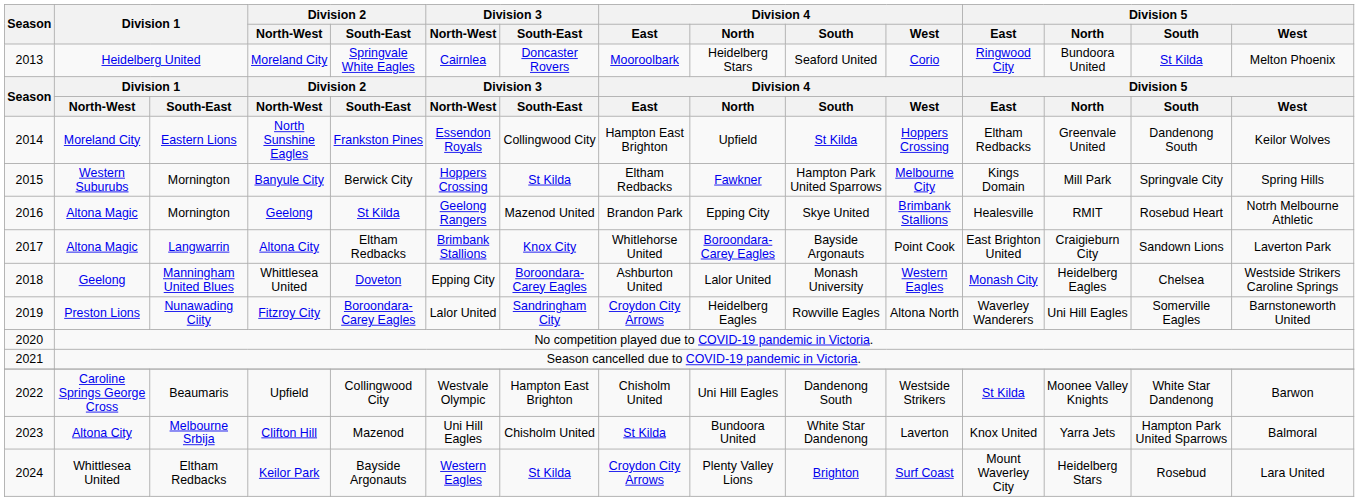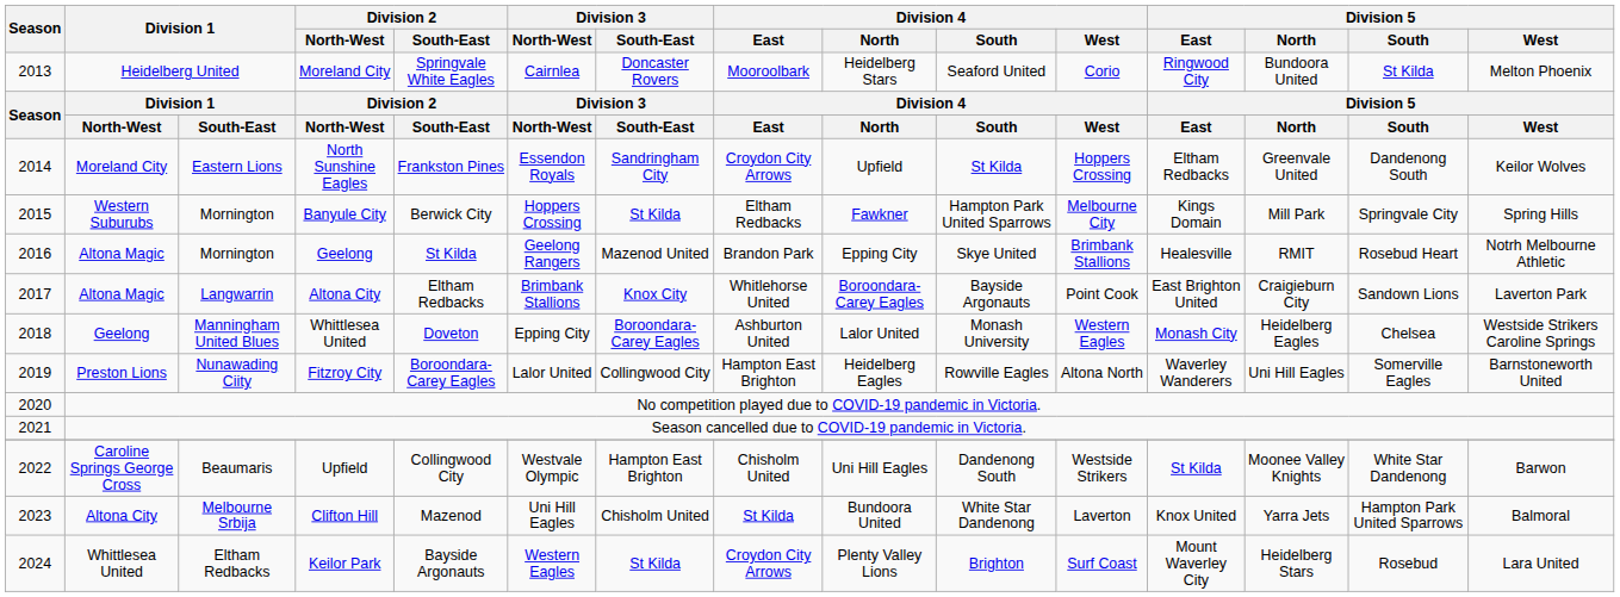 <table class="wikitable" style="text-align: center; font-size:90%">
 <tr>
 <th rowspan="2">Season</th>
 <th rowspan="2" colspan="2">Division 1</th>
 <th colspan="2">Division 2</th>
 <th colspan="2">Division 3</th>
 <th colspan="4">Division 4</th>
 <th colspan="5">Division 5</th>
 </tr>
 <tr>
 <th>North-West</th>
 <th>South-East</th>
 <th>North-West</th>
 <th>South-East</th>
 <th>East</th>
 <th>North</th>
 <th>South</th>
 <th>West</th>
 <th>East</th>
 <th>North</th>
 <th>South</th>
 <th>West</th>
 </tr>
 <tr>
 <td>2013</td>
 <td colspan="2"><a href='#'>Heidelberg United</a></td>
 <td><a href='#'>Moreland City</a></td>
 <td><a href='#'>Springvale White Eagles</a></td>
 <td><a href='#'>Cairnlea</a></td>
 <td><a href='#'>Doncaster Rovers</a></td>
 <td><a href='#'>Mooroolbark</a></td>
 <td>Heidelberg Stars</td>
 <td>Seaford United</td>
 <td><a href='#'>Corio</a></td>
 <td><a href='#'>Ringwood City</a></td>
 <td>Bundoora United</td>
 <td><a href='#'>St Kilda</a></td>
 <td>Melton Phoenix</td>
 </tr>
 <tr>
 <th rowspan="2">Season</th>
 <th colspan="2">Division 1</th>
 <th colspan="2">Division 2</th>
 <th colspan="2">Division 3</th>
 <th colspan="4">Division 4</th>
 <th colspan="5">Division 5</th>
 </tr>
 <tr>
 <th>North-West</th>
 <th>South-East</th>
 <th>North-West</th>
 <th>South-East</th>
 <th>North-West</th>
 <th>South-East</th>
 <th>East</th>
 <th>North</th>
 <th>South</th>
 <th>West</th>
 <th>East</th>
 <th>North</th>
 <th>South</th>
 <th>West</th>
 </tr>
 <tr>
 <td>2014</td>
 <td><a href='#'>Moreland City</a></td>
 <td><a href='#'>Eastern Lions</a></td>
 <td><a href='#'>North Sunshine Eagles</a></td>
 <td><a href='#'>Frankston Pines</a></td>
 <td><a href='#'>Essendon Royals</a></td>
-<td>Collingwood City</td>
-<td>Hampton East Brighton</td>
+<td><a href='#'>Sandringham City</a></td>
+<td><a href='#'>Croydon City Arrows</a></td>
 <td>Upfield</td>
 <td><a href='#'>St Kilda</a></td>
 <td><a href='#'>Hoppers Crossing</a></td>
 <td>Eltham Redbacks</td>
 <td>Greenvale United</td>
 <td>Dandenong South</td>
 <td>Keilor Wolves</td>
 </tr>
 <tr>
 <td>2015</td>
 <td><a href='#'>Western Suburubs</a></td>
 <td>Mornington</td>
 <td><a href='#'>Banyule City</a></td>
 <td>Berwick City</td>
 <td><a href='#'>Hoppers Crossing</a></td>
 <td><a href='#'>St Kilda</a></td>
 <td>Eltham Redbacks</td>
 <td><a href='#'>Fawkner</a></td>
 <td>Hampton Park United Sparrows</td>
 <td><a href='#'>Melbourne City</a></td>
 <td>Kings Domain</td>
 <td>Mill Park</td>
 <td>Springvale City</td>
 <td>Spring Hills</td>
 </tr>
 <tr>
 <td>2016</td>
 <td><a href='#'>Altona Magic</a></td>
 <td>Mornington</td>
 <td><a href='#'>Geelong</a></td>
 <td><a href='#'>St Kilda</a></td>
 <td><a href='#'>Geelong Rangers</a></td>
 <td>Mazenod United</td>
 <td>Brandon Park</td>
 <td>Epping City</td>
 <td>Skye United</td>
 <td><a href='#'>Brimbank Stallions</a></td>
 <td>Healesville</td>
 <td>RMIT</td>
 <td>Rosebud Heart</td>
 <td>Notrh Melbourne Athletic</td>
 </tr>
 <tr>
 <td>2017</td>
 <td><a href='#'>Altona Magic</a></td>
 <td><a href='#'>Langwarrin</a></td>
 <td><a href='#'>Altona City</a></td>
 <td>Eltham Redbacks</td>
 <td><a href='#'>Brimbank Stallions</a></td>
 <td><a href='#'>Knox City</a></td>
 <td>Whitlehorse United</td>
 <td><a href='#'>Boroondara-Carey Eagles</a></td>
 <td>Bayside Argonauts</td>
 <td>Point Cook</td>
 <td>East Brighton United</td>
 <td>Craigieburn City</td>
 <td>Sandown Lions</td>
 <td>Laverton Park</td>
 </tr>
 <tr>
 <td>2018</td>
 <td><a href='#'>Geelong</a></td>
 <td><a href='#'>Manningham United Blues</a></td>
 <td>Whittlesea United</td>
 <td><a href='#'>Doveton</a></td>
 <td>Epping City</td>
 <td><a href='#'>Boroondara-Carey Eagles</a></td>
 <td>Ashburton United</td>
 <td>Lalor United</td>
 <td>Monash University</td>
 <td><a href='#'>Western Eagles</a></td>
 <td><a href='#'>Monash City</a></td>
 <td>Heidelberg Eagles</td>
 <td>Chelsea</td>
 <td>Westside Strikers Caroline Springs</td>
 </tr>
 <tr>
 <td>2019</td>
 <td><a href='#'>Preston Lions</a></td>
 <td><a href='#'>Nunawading Ciity</a></td>
 <td><a href='#'>Fitzroy City</a></td>
 <td><a href='#'>Boroondara-Carey Eagles</a></td>
 <td>Lalor United</td>
-<td><a href='#'>Sandringham City</a></td>
-<td><a href='#'>Croydon City Arrows</a></td>
+<td>Collingwood City</td>
+<td>Hampton East Brighton</td>
 <td>Heidelberg Eagles</td>
 <td>Rowville Eagles</td>
 <td>Altona North</td>
 <td>Waverley Wanderers</td>
 <td>Uni Hill Eagles</td>
 <td>Somerville Eagles</td>
 <td>Barnstoneworth United</td>
 </tr>
 <tr>
 <td>2020</td>
 <td colspan="14">No competition played due to <a href='#'>COVID-19 pandemic in Victoria</a>.</td>
 </tr>
 <tr>
 <td>2021</td>
 <td colspan="14">Season cancelled due to <a href='#'>COVID-19 pandemic in Victoria</a>.</td>
 </tr>
 <tr>
 </tr>
 <tr>
 <td>2022</td>
 <td><a href='#'>Caroline Springs George Cross</a></td>
 <td>Beaumaris</td>
 <td>Upfield</td>
 <td>Collingwood City</td>
 <td>Westvale Olympic</td>
 <td>Hampton East Brighton</td>
 <td>Chisholm United</td>
 <td>Uni Hill Eagles</td>
 <td>Dandenong South</td>
 <td>Westside Strikers</td>
 <td><a href='#'>St Kilda</a></td>
 <td>Moonee Valley Knights</td>
 <td>White Star Dandenong</td>
 <td>Barwon</td>
 </tr>
 <tr>
 <td>2023</td>
 <td><a href='#'>Altona City</a></td>
 <td><a href='#'>Melbourne Srbija</a></td>
 <td><a href='#'>Clifton Hill</a></td>
 <td>Mazenod</td>
 <td>Uni Hill Eagles</td>
 <td>Chisholm United</td>
 <td><a href='#'>St Kilda</a></td>
 <td>Bundoora United</td>
 <td>White Star Dandenong</td>
 <td>Laverton</td>
 <td>Knox United</td>
 <td>Yarra Jets</td>
 <td>Hampton Park United Sparrows</td>
 <td>Balmoral</td>
 </tr>
 <tr>
 <td>2024</td>
 <td>Whittlesea United</td>
 <td>Eltham Redbacks</td>
 <td><a href='#'>Keilor Park</a></td>
 <td>Bayside Argonauts</td>
 <td><a href='#'>Western Eagles</a></td>
 <td><a href='#'>St Kilda</a></td>
 <td><a href='#'>Croydon City Arrows</a></td>
 <td>Plenty Valley Lions</td>
 <td><a href='#'>Brighton</a></td>
 <td><a href='#'>Surf Coast</a></td>
 <td>Mount Waverley City</td>
 <td>Heidelberg Stars</td>
 <td>Rosebud</td>
 <td>Lara United</td>
 </tr>
 </table>
